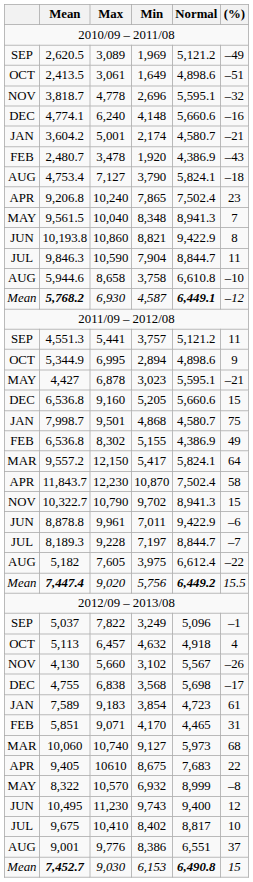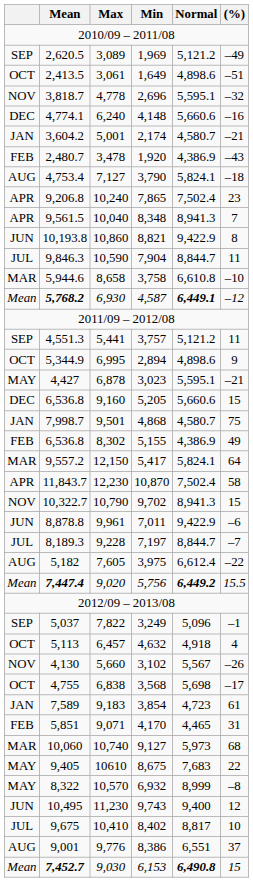 <table class="wikitable" style="text-align:center;">
 <tr>
 <th></th>
 <th>Mean</th>
 <th>Max</th>
 <th>Min</th>
 <th>Normal</th>
 <th>(%)</th>
 </tr>
 <tr>
 <td colspan="6">2010/09 – 2011/08</td>
 </tr>
 <tr>
 <td>SEP</td>
 <td>2,620.5</td>
 <td>3,089</td>
 <td>1,969</td>
 <td>5,121.2</td>
 <td>–49</td>
 </tr>
 <tr>
 <td>OCT</td>
 <td>2,413.5</td>
 <td>3,061</td>
 <td>1,649</td>
 <td>4,898.6</td>
 <td>–51</td>
 </tr>
 <tr>
 <td>NOV</td>
 <td>3,818.7</td>
 <td>4,778</td>
 <td>2,696</td>
 <td>5,595.1</td>
 <td>–32</td>
 </tr>
 <tr>
 <td>DEC</td>
 <td>4,774.1</td>
 <td>6,240</td>
 <td>4,148</td>
 <td>5,660.6</td>
 <td>–16</td>
 </tr>
 <tr>
 <td>JAN</td>
 <td>3,604.2</td>
 <td>5,001</td>
 <td>2,174</td>
 <td>4,580.7</td>
 <td>–21</td>
 </tr>
 <tr>
 <td>FEB</td>
 <td>2,480.7</td>
 <td>3,478</td>
 <td>1,920</td>
 <td>4,386.9</td>
 <td>–43</td>
 </tr>
 <tr>
 <td>AUG</td>
 <td>4,753.4</td>
 <td>7,127</td>
 <td>3,790</td>
 <td>5,824.1</td>
 <td>–18</td>
 </tr>
 <tr>
 <td>APR</td>
 <td>9,206.8</td>
 <td>10,240</td>
 <td>7,865</td>
 <td>7,502.4</td>
 <td>23</td>
 </tr>
 <tr>
-<td>MAY</td>
+<td>APR</td>
 <td>9,561.5</td>
 <td>10,040</td>
 <td>8,348</td>
 <td>8,941.3</td>
 <td>7</td>
 </tr>
 <tr>
 <td>JUN</td>
 <td>10,193.8</td>
 <td>10,860</td>
 <td>8,821</td>
 <td>9,422.9</td>
 <td>8</td>
 </tr>
 <tr>
 <td>JUL</td>
 <td>9,846.3</td>
 <td>10,590</td>
 <td>7,904</td>
 <td>8,844.7</td>
 <td>11</td>
 </tr>
 <tr>
-<td>AUG</td>
+<td>MAR</td>
 <td>5,944.6</td>
 <td>8,658</td>
 <td>3,758</td>
 <td>6,610.8</td>
 <td>–10</td>
 </tr>
 <tr>
 <td><em>Mean</em></td>
 <td><strong><em>5,768.2</em></strong></td>
 <td><em>6,930</em></td>
 <td><em>4,587</em></td>
 <td><strong><em>6,449.1</em></strong></td>
 <td><em>–12</em></td>
 </tr>
 <tr>
 <td colspan="6">2011/09 – 2012/08</td>
 </tr>
 <tr>
 <td>SEP</td>
 <td>4,551.3</td>
 <td>5,441</td>
 <td>3,757</td>
 <td>5,121.2</td>
 <td>11</td>
 </tr>
 <tr>
 <td>OCT</td>
 <td>5,344.9</td>
 <td>6,995</td>
 <td>2,894</td>
 <td>4,898.6</td>
 <td>9</td>
 </tr>
 <tr>
 <td>MAY</td>
 <td>4,427</td>
 <td>6,878</td>
 <td>3,023</td>
 <td>5,595.1</td>
 <td>–21</td>
 </tr>
 <tr>
 <td>DEC</td>
 <td>6,536.8</td>
 <td>9,160</td>
 <td>5,205</td>
 <td>5,660.6</td>
 <td>15</td>
 </tr>
 <tr>
 <td>JAN</td>
 <td>7,998.7</td>
 <td>9,501</td>
 <td>4,868</td>
 <td>4,580.7</td>
 <td>75</td>
 </tr>
 <tr>
 <td>FEB</td>
 <td>6,536.8</td>
 <td>8,302</td>
 <td>5,155</td>
 <td>4,386.9</td>
 <td>49</td>
 </tr>
 <tr>
 <td>MAR</td>
 <td>9,557.2</td>
 <td>12,150</td>
 <td>5,417</td>
 <td>5,824.1</td>
 <td>64</td>
 </tr>
 <tr>
 <td>APR</td>
 <td>11,843.7</td>
 <td>12,230</td>
 <td>10,870</td>
 <td>7,502.4</td>
 <td>58</td>
 </tr>
 <tr>
 <td>NOV</td>
 <td>10,322.7</td>
 <td>10,790</td>
 <td>9,702</td>
 <td>8,941.3</td>
 <td>15</td>
 </tr>
 <tr>
 <td>JUN</td>
 <td>8,878.8</td>
 <td>9,961</td>
 <td>7,011</td>
 <td>9,422.9</td>
 <td>–6</td>
 </tr>
 <tr>
 <td>JUL</td>
 <td>8,189.3</td>
 <td>9,228</td>
 <td>7,197</td>
 <td>8,844.7</td>
 <td>–7</td>
 </tr>
 <tr>
 <td>AUG</td>
 <td>5,182</td>
 <td>7,605</td>
 <td>3,975</td>
 <td>6,612.4</td>
 <td>–22</td>
 </tr>
 <tr>
 <td><em>Mean</em></td>
 <td><strong><em>7,447.4</em></strong></td>
 <td><em>9,020</em></td>
 <td><em>5,756</em></td>
 <td><strong><em>6,449.2</em></strong></td>
 <td><em>15.5</em></td>
 </tr>
 <tr>
 <td colspan="6">2012/09 – 2013/08</td>
 </tr>
 <tr>
 <td>SEP</td>
 <td>5,037</td>
 <td>7,822</td>
 <td>3,249</td>
 <td>5,096</td>
 <td>–1</td>
 </tr>
 <tr>
 <td>OCT</td>
 <td>5,113</td>
 <td>6,457</td>
 <td>4,632</td>
 <td>4,918</td>
 <td>4</td>
 </tr>
 <tr>
 <td>NOV</td>
 <td>4,130</td>
 <td>5,660</td>
 <td>3,102</td>
 <td>5,567</td>
 <td>–26</td>
 </tr>
 <tr>
-<td>DEC</td>
+<td>OCT</td>
 <td>4,755</td>
 <td>6,838</td>
 <td>3,568</td>
 <td>5,698</td>
 <td>–17</td>
 </tr>
 <tr>
 <td>JAN</td>
 <td>7,589</td>
 <td>9,183</td>
 <td>3,854</td>
 <td>4,723</td>
 <td>61</td>
 </tr>
 <tr>
 <td>FEB</td>
 <td>5,851</td>
 <td>9,071</td>
 <td>4,170</td>
 <td>4,465</td>
 <td>31</td>
 </tr>
 <tr>
 <td>MAR</td>
 <td>10,060</td>
 <td>10,740</td>
 <td>9,127</td>
 <td>5,973</td>
 <td>68</td>
 </tr>
 <tr>
-<td>APR</td>
+<td>MAY</td>
 <td>9,405</td>
 <td>10610</td>
 <td>8,675</td>
 <td>7,683</td>
 <td>22</td>
 </tr>
 <tr>
 <td>MAY</td>
 <td>8,322</td>
 <td>10,570</td>
 <td>6,932</td>
 <td>8,999</td>
 <td>–8</td>
 </tr>
 <tr>
 <td>JUN</td>
 <td>10,495</td>
 <td>11,230</td>
 <td>9,743</td>
 <td>9,400</td>
 <td>12</td>
 </tr>
 <tr>
 <td>JUL</td>
 <td>9,675</td>
 <td>10,410</td>
 <td>8,402</td>
 <td>8,817</td>
 <td>10</td>
 </tr>
 <tr>
 <td>AUG</td>
 <td>9,001</td>
 <td>9,776</td>
 <td>8,386</td>
 <td>6,551</td>
 <td>37</td>
 </tr>
 <tr>
 <td><em>Mean</em></td>
 <td><strong><em>7,452.7</em></strong></td>
 <td><em>9,030</em></td>
 <td><em>6,153</em></td>
 <td><strong><em>6,490.8</em></strong></td>
 <td><em>15</em></td>
 </tr>
 </table>
